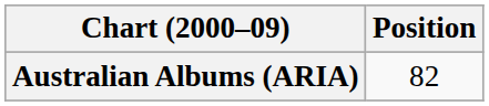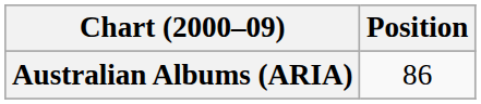 <table class="wikitable plainrowheaders">
 <tr>
 <th scope="col">Chart (2000–09)</th>
 <th scope="col">Position</th>
 </tr>
 <tr>
 <th scope="row">Australian Albums (ARIA)</th>
-<td align="center">82</td>
+<td align="center">86</td>
 </tr>
 </table>
